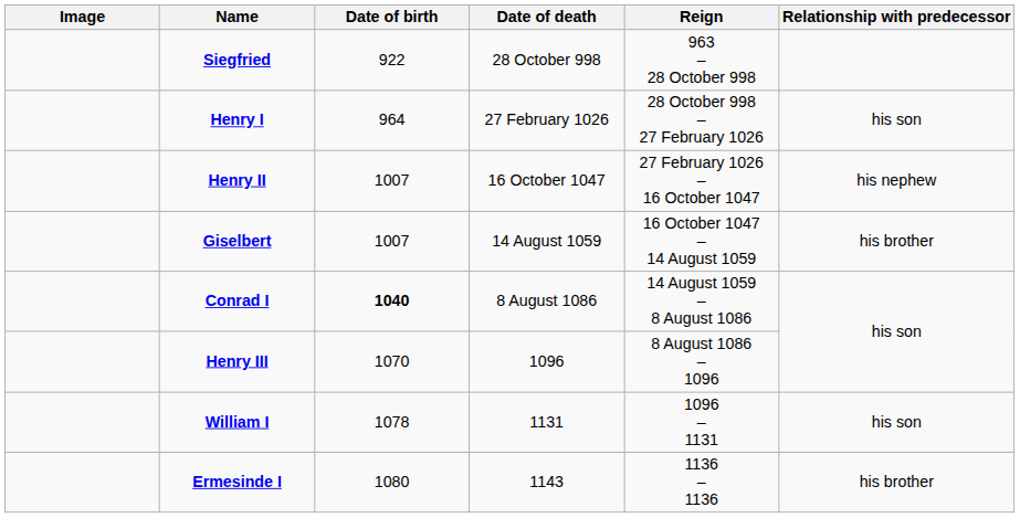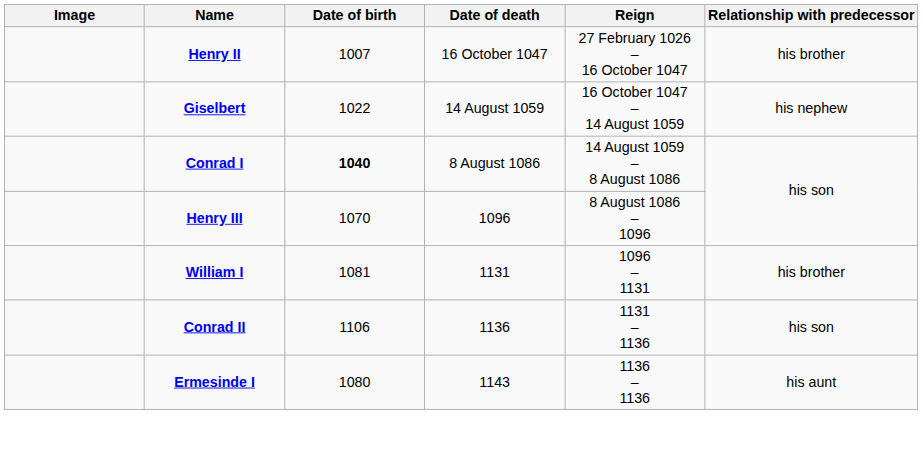 <table class="wikitable">
 <tr>
 <th width=150px>Image</th>
 <th width=150px>Name</th>
 <th width=150px>Date of birth</th>
 <th width=150px>Date of death</th>
 <th width=150px>Reign</th>
 <th>Relationship with predecessor</th>
 </tr>
 <tr>
 <td></td>
-<td style="text-align:center;"><strong><a href='#'>Siegfried</a></strong></td>
-<td style="text-align:center;">922</td>
-<td style="text-align:center;">28 October 998</td>
-<td style="text-align:center;">963<br>–<br>28 October 998</td>
-<td style="text-align:center;"></td>
-</tr>
-<tr>
-<td></td>
-<td style="text-align:center;"><strong><a href='#'>Henry I</a></strong></td>
-<td style="text-align:center;">964</td>
-<td style="text-align:center;">27 February 1026</td>
-<td style="text-align:center;">28 October 998<br>–<br>27 February 1026</td>
-<td style="text-align:center;">his son</td>
-</tr>
-<tr>
-<td></td>
 <td style="text-align:center;"><strong><a href='#'>Henry II</a></strong></td>
 <td style="text-align:center;">1007</td>
 <td style="text-align:center;">16 October 1047</td>
 <td style="text-align:center;">27 February 1026<br>–<br>16 October 1047</td>
-<td style="text-align:center;">his nephew</td>
+<td style="text-align:center;">his brother</td>
 </tr>
 <tr>
 <td></td>
 <td style="text-align:center;"><strong><a href='#'>Giselbert</a></strong></td>
-<td style="text-align:center;">1007</td>
+<td style="text-align:center;">1022</td>
 <td style="text-align:center;">14 August 1059</td>
 <td style="text-align:center;">16 October 1047<br>–<br>14 August 1059</td>
-<td style="text-align:center;">his brother</td>
+<td style="text-align:center;">his nephew</td>
 </tr>
 <tr>
 <td></td>
 <td style="text-align:center;"><strong><a href='#'>Conrad I</a></strong></td>
 <td style="text-align:center;"><strong>1040</strong></td>
 <td style="text-align:center;">8 August 1086</td>
 <td style="text-align:center;">14 August 1059<br>–<br>8 August 1086</td>
 <td rowspan="2" style="text-align:center;">his son</td>
 </tr>
 <tr>
 <td></td>
 <td style="text-align:center;"><strong><a href='#'>Henry III</a></strong></td>
 <td style="text-align:center;">1070</td>
 <td style="text-align:center;">1096</td>
 <td style="text-align:center;">8 August 1086<br>–<br>1096</td>
 </tr>
 <tr>
 <td></td>
 <td style="text-align:center;"><strong><a href='#'>William I</a></strong></td>
-<td style="text-align:center;">1078</td>
+<td style="text-align:center;">1081</td>
 <td style="text-align:center;">1131</td>
 <td style="text-align:center;">1096<br>–<br>1131</td>
+<td style="text-align:center;">his brother</td>
+</tr>
+<tr>
+<td></td>
+<td style="text-align:center;"><strong><a href='#'>Conrad II</a></strong></td>
+<td style="text-align:center;">1106</td>
+<td style="text-align:center;">1136</td>
+<td style="text-align:center;">1131<br>–<br>1136</td>
 <td style="text-align:center;">his son</td>
 </tr>
 <tr>
 <td></td>
 <td style="text-align:center;"><strong><a href='#'>Ermesinde I</a></strong></td>
 <td style="text-align:center;">1080</td>
 <td style="text-align:center;">1143</td>
 <td style="text-align:center;">1136<br>–<br>1136</td>
-<td style="text-align:center;">his brother</td>
+<td style="text-align:center;">his aunt</td>
 </tr>
 </table>
